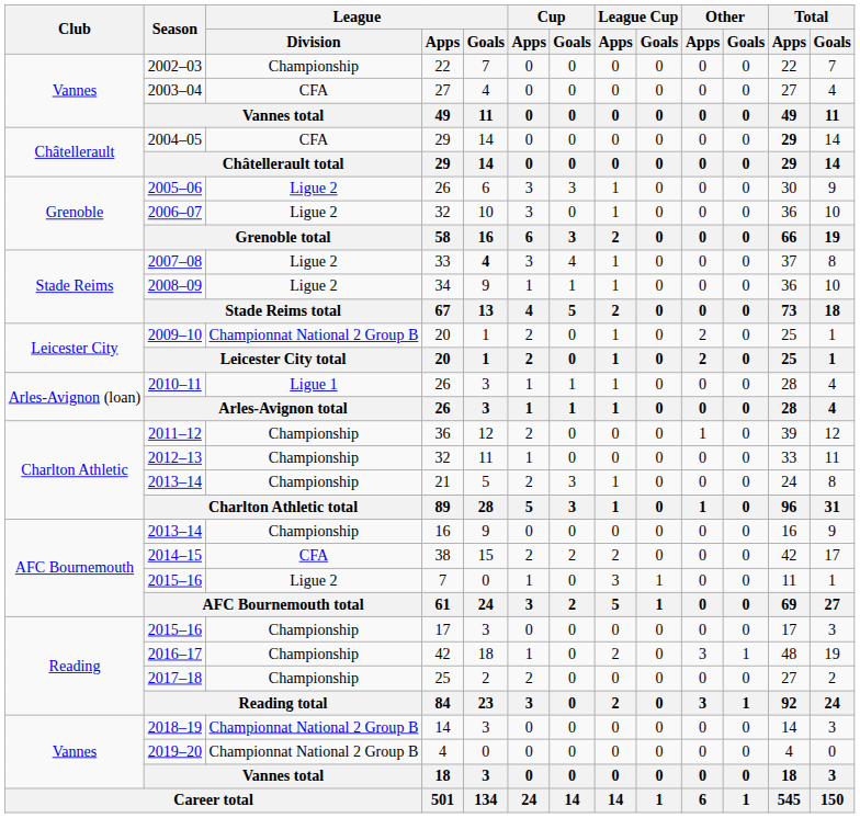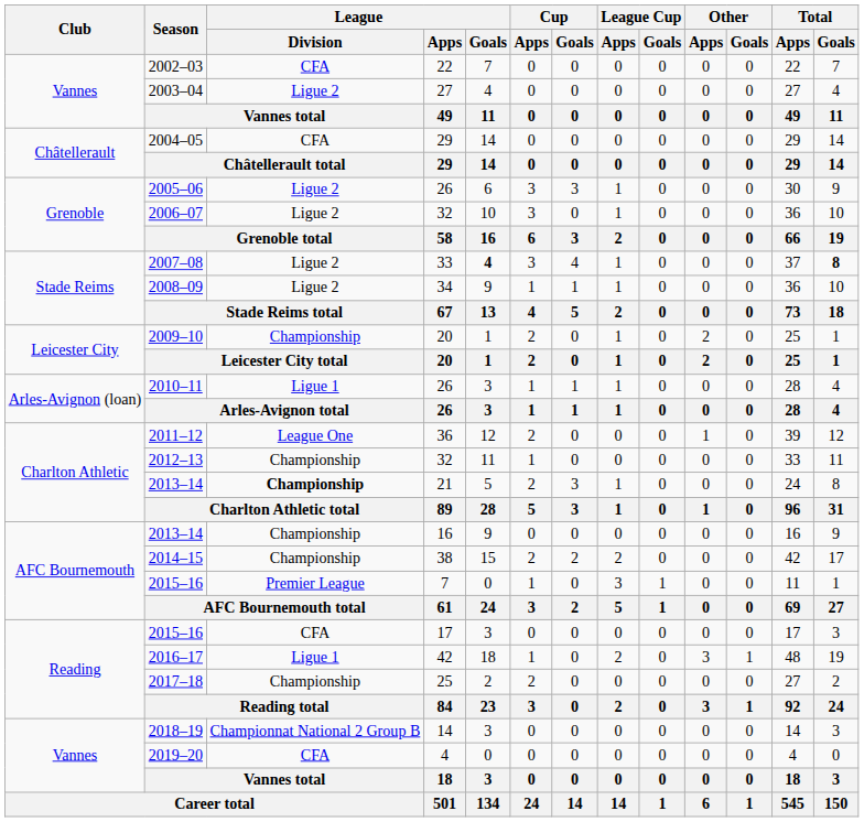 <table class="wikitable" style="text-align: center">
 <tr>
 <th rowspan="2">Club</th>
 <th rowspan="2">Season</th>
 <th colspan="3">League</th>
 <th colspan="2">Cup</th>
 <th colspan="2">League Cup</th>
 <th colspan="2">Other</th>
 <th colspan="2">Total</th>
 </tr>
 <tr>
 <th>Division</th>
 <th>Apps</th>
 <th>Goals</th>
 <th>Apps</th>
 <th>Goals</th>
 <th>Apps</th>
 <th>Goals</th>
 <th>Apps</th>
 <th>Goals</th>
 <th>Apps</th>
 <th>Goals</th>
 </tr>
 <tr>
 <td rowspan=3><a href='#'>Vannes</a></td>
 <td>2002–03</td>
-<td>Championship</td>
+<td><a href='#'>CFA</a></td>
 <td>22</td>
 <td>7</td>
 <td>0</td>
 <td>0</td>
 <td>0</td>
 <td>0</td>
 <td>0</td>
 <td>0</td>
 <td>22</td>
 <td>7</td>
 </tr>
 <tr>
 <td>2003–04</td>
-<td>CFA</td>
+<td><a href='#'>Ligue 2</a></td>
 <td>27</td>
 <td>4</td>
 <td>0</td>
 <td>0</td>
 <td>0</td>
 <td>0</td>
 <td>0</td>
 <td>0</td>
 <td>27</td>
 <td>4</td>
 </tr>
 <tr>
 <th colspan=2>Vannes total</th>
 <th>49</th>
 <th>11</th>
 <th>0</th>
 <th>0</th>
 <th>0</th>
 <th>0</th>
 <th>0</th>
 <th>0</th>
 <th>49</th>
 <th>11</th>
 </tr>
 <tr>
 <td rowspan=2><a href='#'>Châtellerault</a></td>
 <td>2004–05</td>
 <td>CFA</td>
 <td>29</td>
 <td>14</td>
 <td>0</td>
 <td>0</td>
 <td>0</td>
 <td>0</td>
 <td>0</td>
 <td>0</td>
-<td><strong>29</strong></td>
+<td>29</td>
 <td>14</td>
 </tr>
 <tr>
 <th colspan=2>Châtellerault total</th>
 <th>29</th>
 <th>14</th>
 <th>0</th>
 <th>0</th>
 <th>0</th>
 <th>0</th>
 <th>0</th>
 <th>0</th>
 <th>29</th>
 <th>14</th>
 </tr>
 <tr>
 <td rowspan=3><a href='#'>Grenoble</a></td>
 <td><a href='#'>2005–06</a></td>
 <td><a href='#'>Ligue 2</a></td>
 <td>26</td>
 <td>6</td>
 <td>3</td>
 <td>3</td>
 <td>1</td>
 <td>0</td>
 <td>0</td>
 <td>0</td>
 <td>30</td>
 <td>9</td>
 </tr>
 <tr>
 <td><a href='#'>2006–07</a></td>
 <td>Ligue 2</td>
 <td>32</td>
 <td>10</td>
 <td>3</td>
 <td>0</td>
 <td>1</td>
 <td>0</td>
 <td>0</td>
 <td>0</td>
 <td>36</td>
 <td>10</td>
 </tr>
 <tr>
 <th colspan=2>Grenoble total</th>
 <th>58</th>
 <th>16</th>
 <th>6</th>
 <th>3</th>
 <th>2</th>
 <th>0</th>
 <th>0</th>
 <th>0</th>
 <th>66</th>
 <th>19</th>
 </tr>
 <tr>
 <td rowspan=3><a href='#'>Stade Reims</a></td>
 <td><a href='#'>2007–08</a></td>
 <td>Ligue 2</td>
 <td>33</td>
 <td><strong>4</strong></td>
 <td>3</td>
 <td>4</td>
 <td>1</td>
 <td>0</td>
 <td>0</td>
 <td>0</td>
 <td>37</td>
-<td>8</td>
+<td><strong>8</strong></td>
 </tr>
 <tr>
 <td><a href='#'>2008–09</a></td>
 <td>Ligue 2</td>
 <td>34</td>
 <td>9</td>
 <td>1</td>
 <td>1</td>
 <td>1</td>
 <td>0</td>
 <td>0</td>
 <td>0</td>
 <td>36</td>
 <td>10</td>
 </tr>
 <tr>
 <th colspan=2>Stade Reims total</th>
 <th>67</th>
 <th>13</th>
 <th>4</th>
 <th>5</th>
 <th>2</th>
 <th>0</th>
 <th>0</th>
 <th>0</th>
 <th>73</th>
 <th>18</th>
 </tr>
 <tr>
 <td rowspan=2><a href='#'>Leicester City</a></td>
 <td><a href='#'>2009–10</a></td>
-<td><a href='#'>Championnat National 2 Group B</a></td>
+<td><a href='#'>Championship</a></td>
 <td>20</td>
 <td>1</td>
 <td>2</td>
 <td>0</td>
 <td>1</td>
 <td>0</td>
 <td>2</td>
 <td>0</td>
 <td>25</td>
 <td>1</td>
 </tr>
 <tr>
 <th colspan=2>Leicester City total</th>
 <th>20</th>
 <th>1</th>
 <th>2</th>
 <th>0</th>
 <th>1</th>
 <th>0</th>
 <th>2</th>
 <th>0</th>
 <th>25</th>
 <th>1</th>
 </tr>
 <tr>
 <td rowspan=2><a href='#'>Arles-Avignon</a> (loan)</td>
 <td><a href='#'>2010–11</a></td>
 <td><a href='#'>Ligue 1</a></td>
 <td>26</td>
 <td>3</td>
 <td>1</td>
 <td>1</td>
 <td>1</td>
 <td>0</td>
 <td>0</td>
 <td>0</td>
 <td>28</td>
 <td>4</td>
 </tr>
 <tr>
 <th colspan=2>Arles-Avignon total</th>
 <th>26</th>
 <th>3</th>
 <th>1</th>
 <th>1</th>
 <th>1</th>
 <th>0</th>
 <th>0</th>
 <th>0</th>
 <th>28</th>
 <th>4</th>
 </tr>
 <tr>
 <td rowspan=4><a href='#'>Charlton Athletic</a></td>
 <td><a href='#'>2011–12</a></td>
-<td>Championship</td>
+<td><a href='#'>League One</a></td>
 <td>36</td>
 <td>12</td>
 <td>2</td>
 <td>0</td>
 <td>0</td>
 <td>0</td>
 <td>1</td>
 <td>0</td>
 <td>39</td>
 <td>12</td>
 </tr>
 <tr>
 <td><a href='#'>2012–13</a></td>
 <td>Championship</td>
 <td>32</td>
 <td>11</td>
 <td>1</td>
 <td>0</td>
 <td>0</td>
 <td>0</td>
 <td>0</td>
 <td>0</td>
 <td>33</td>
 <td>11</td>
 </tr>
 <tr>
 <td><a href='#'>2013–14</a></td>
-<td>Championship</td>
+<td><strong>Championship</strong></td>
 <td>21</td>
 <td>5</td>
 <td>2</td>
 <td>3</td>
 <td>1</td>
 <td>0</td>
 <td>0</td>
 <td>0</td>
 <td>24</td>
 <td>8</td>
 </tr>
 <tr>
 <th colspan=2>Charlton Athletic total</th>
 <th>89</th>
 <th>28</th>
 <th>5</th>
 <th>3</th>
 <th>1</th>
 <th>0</th>
 <th>1</th>
 <th>0</th>
 <th>96</th>
 <th>31</th>
 </tr>
 <tr>
 <td rowspan=4><a href='#'>AFC Bournemouth</a></td>
 <td><a href='#'>2013–14</a></td>
 <td>Championship</td>
 <td>16</td>
 <td>9</td>
 <td>0</td>
 <td>0</td>
 <td>0</td>
 <td>0</td>
 <td>0</td>
 <td>0</td>
 <td>16</td>
 <td>9</td>
 </tr>
 <tr>
 <td><a href='#'>2014–15</a></td>
-<td><a href='#'>CFA</a></td>
+<td>Championship</td>
 <td>38</td>
 <td>15</td>
 <td>2</td>
 <td>2</td>
 <td>2</td>
 <td>0</td>
 <td>0</td>
 <td>0</td>
 <td>42</td>
 <td>17</td>
 </tr>
 <tr>
 <td><a href='#'>2015–16</a></td>
-<td>Ligue 2</td>
+<td><a href='#'>Premier League</a></td>
 <td>7</td>
 <td>0</td>
 <td>1</td>
 <td>0</td>
 <td>3</td>
 <td>1</td>
 <td>0</td>
 <td>0</td>
 <td>11</td>
 <td>1</td>
 </tr>
 <tr>
 <th colspan=2>AFC Bournemouth total</th>
 <th>61</th>
 <th>24</th>
 <th>3</th>
 <th>2</th>
 <th>5</th>
 <th>1</th>
 <th>0</th>
 <th>0</th>
 <th>69</th>
 <th>27</th>
 </tr>
 <tr>
 <td rowspan=4><a href='#'>Reading</a></td>
 <td><a href='#'>2015–16</a></td>
-<td>Championship</td>
+<td>CFA</td>
 <td>17</td>
 <td>3</td>
 <td>0</td>
 <td>0</td>
 <td>0</td>
 <td>0</td>
 <td>0</td>
 <td>0</td>
 <td>17</td>
 <td>3</td>
 </tr>
 <tr>
 <td><a href='#'>2016–17</a></td>
-<td>Championship</td>
+<td><a href='#'>Ligue 1</a></td>
 <td>42</td>
 <td>18</td>
 <td>1</td>
 <td>0</td>
 <td>2</td>
 <td>0</td>
 <td>3</td>
 <td>1</td>
 <td>48</td>
 <td>19</td>
 </tr>
 <tr>
 <td><a href='#'>2017–18</a></td>
 <td>Championship</td>
 <td>25</td>
 <td>2</td>
 <td>2</td>
 <td>0</td>
 <td>0</td>
 <td>0</td>
 <td>0</td>
 <td>0</td>
 <td>27</td>
 <td>2</td>
 </tr>
 <tr>
 <th colspan=2>Reading total</th>
 <th>84</th>
 <th>23</th>
 <th>3</th>
 <th>0</th>
 <th>2</th>
 <th>0</th>
 <th>3</th>
 <th>1</th>
 <th>92</th>
 <th>24</th>
 </tr>
 <tr>
 <td rowspan=3><a href='#'>Vannes</a></td>
 <td><a href='#'>2018–19</a></td>
 <td><a href='#'>Championnat National 2 Group B</a></td>
 <td>14</td>
 <td>3</td>
 <td>0</td>
 <td>0</td>
 <td>0</td>
 <td>0</td>
 <td>0</td>
 <td>0</td>
 <td>14</td>
 <td>3</td>
 </tr>
 <tr>
 <td><a href='#'>2019–20</a></td>
-<td>Championnat National 2 Group B</td>
+<td><a href='#'>CFA</a></td>
 <td>4</td>
 <td>0</td>
 <td>0</td>
 <td>0</td>
 <td>0</td>
 <td>0</td>
 <td>0</td>
 <td>0</td>
 <td>4</td>
 <td>0</td>
 </tr>
 <tr>
 <th colspan=2>Vannes total</th>
 <th>18</th>
 <th>3</th>
 <th>0</th>
 <th>0</th>
 <th>0</th>
 <th>0</th>
 <th>0</th>
 <th>0</th>
 <th>18</th>
 <th>3</th>
 </tr>
 <tr>
 <th colspan="3">Career total</th>
 <th>501</th>
 <th>134</th>
 <th>24</th>
 <th>14</th>
 <th>14</th>
 <th>1</th>
 <th>6</th>
 <th>1</th>
 <th>545</th>
 <th>150</th>
 </tr>
 </table>
